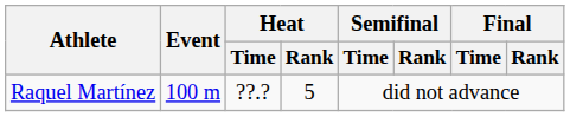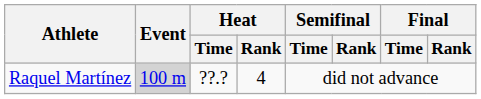 <table class="wikitable" style="font-size:90%;">
 <tr>
 <th rowspan="2">Athlete</th>
 <th rowspan="2">Event</th>
 <th colspan="2">Heat</th>
 <th colspan="2">Semifinal</th>
 <th colspan="2">Final</th>
 </tr>
 <tr style="font-size:95%">
 <th>Time</th>
 <th>Rank</th>
 <th>Time</th>
 <th>Rank</th>
 <th>Time</th>
 <th>Rank</th>
 </tr>
 <tr align=center>
 <td align=left><a href='#'>Raquel Martínez</a></td>
-<td align=left><a href='#'>100 m</a></td>
+<td align=left style="background: lightgrey;"><a href='#'>100 m</a></td>
 <td>??.?</td>
-<td>5</td>
+<td>4</td>
 <td colspan=4>did not advance</td>
 </tr>
 </table>
